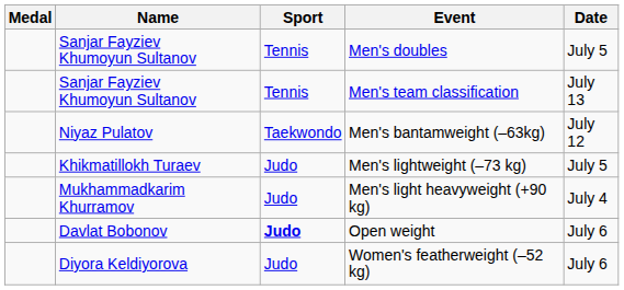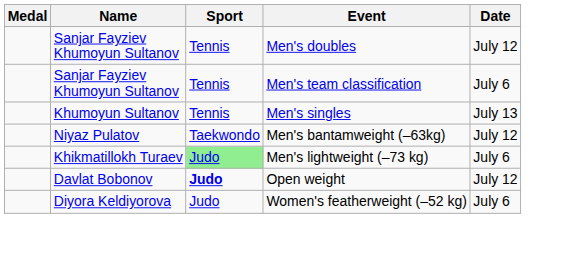 <table class="wikitable sortable" style="font-size: 95%;">
 <tr>
 <th>Medal</th>
 <th>Name</th>
 <th>Sport</th>
 <th>Event</th>
 <th>Date</th>
 </tr>
 <tr>
 <td></td>
 <td><a href='#'>Sanjar Fayziev</a> <br> <a href='#'>Khumoyun Sultanov</a></td>
 <td><a href='#'>Tennis</a></td>
 <td><a href='#'>Men's doubles</a></td>
-<td>July 5</td>
+<td>July 12</td>
 </tr>
 <tr>
 <td></td>
 <td><a href='#'>Sanjar Fayziev</a> <br> <a href='#'>Khumoyun Sultanov</a></td>
 <td><a href='#'>Tennis</a></td>
 <td><a href='#'>Men's team classification</a></td>
+<td>July 6</td>
+</tr>
+<tr>
+<td></td>
+<td><a href='#'>Khumoyun Sultanov</a></td>
+<td><a href='#'>Tennis</a></td>
+<td><a href='#'>Men's singles</a></td>
 <td>July 13</td>
 </tr>
 <tr>
 <td></td>
 <td><a href='#'>Niyaz Pulatov</a></td>
 <td><a href='#'>Taekwondo</a></td>
 <td>Men's bantamweight (–63kg)</td>
 <td>July 12</td>
 </tr>
 <tr>
 <td></td>
 <td><a href='#'>Khikmatillokh Turaev</a></td>
-<td><a href='#'>Judo</a></td>
+<td style="background: lightgreen;"><a href='#'>Judo</a></td>
 <td>Men's lightweight (–73 kg)</td>
-<td>July 5</td>
-</tr>
-<tr>
-<td></td>
-<td><a href='#'>Mukhammadkarim Khurramov</a></td>
-<td><a href='#'>Judo</a></td>
-<td>Men's light heavyweight (+90 kg)</td>
-<td>July 4</td>
+<td>July 6</td>
 </tr>
 <tr>
 <td></td>
 <td><a href='#'>Davlat Bobonov</a></td>
 <td><strong><a href='#'>Judo</a></strong></td>
 <td>Open weight</td>
-<td>July 6</td>
+<td>July 12</td>
 </tr>
 <tr>
 <td></td>
 <td><a href='#'>Diyora Keldiyorova</a></td>
 <td><a href='#'>Judo</a></td>
 <td>Women's featherweight (–52 kg)</td>
 <td>July 6</td>
 </tr>
 </table>
